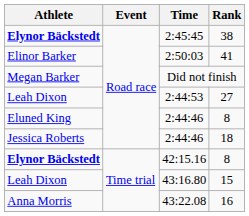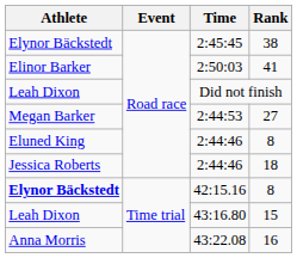 <table class=wikitable style="font-size:90%; text-align:center">
 <tr>
 <th>Athlete</th>
 <th>Event</th>
 <th>Time</th>
 <th>Rank</th>
 </tr>
 <tr>
-<td align=left><strong><a href='#'>Elynor Bäckstedt</a></strong></td>
+<td align=left><a href='#'>Elynor Bäckstedt</a></td>
 <td align=left rowspan=6><a href='#'>Road race</a></td>
 <td>2:45:45</td>
 <td>38</td>
 </tr>
 <tr>
 <td align=left><a href='#'>Elinor Barker</a></td>
 <td>2:50:03</td>
 <td>41</td>
 </tr>
 <tr>
-<td align=left><a href='#'>Megan Barker</a></td>
+<td align=left><a href='#'>Leah Dixon</a></td>
 <td colspan=2>Did not finish</td>
 </tr>
 <tr>
-<td align=left><a href='#'>Leah Dixon</a></td>
+<td align=left><a href='#'>Megan Barker</a></td>
 <td>2:44:53</td>
 <td>27</td>
 </tr>
 <tr>
 <td align=left><a href='#'>Eluned King</a></td>
 <td>2:44:46</td>
 <td>8</td>
 </tr>
 <tr>
 <td align=left><a href='#'>Jessica Roberts</a></td>
 <td>2:44:46</td>
 <td>18</td>
 </tr>
 <tr>
 <td align=left><strong><a href='#'>Elynor Bäckstedt</a></strong></td>
 <td align=left rowspan=3><a href='#'>Time trial</a></td>
 <td>42:15.16</td>
 <td>8</td>
 </tr>
 <tr>
 <td align=left><a href='#'>Leah Dixon</a></td>
 <td>43:16.80</td>
 <td>15</td>
 </tr>
 <tr>
 <td align=left><a href='#'>Anna Morris</a></td>
 <td>43:22.08</td>
 <td>16</td>
 </tr>
 </table>
